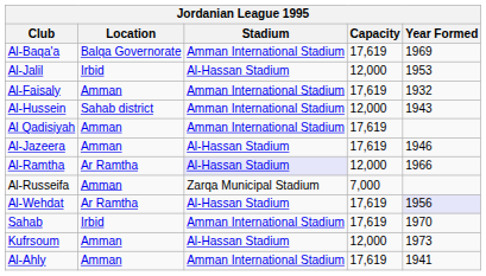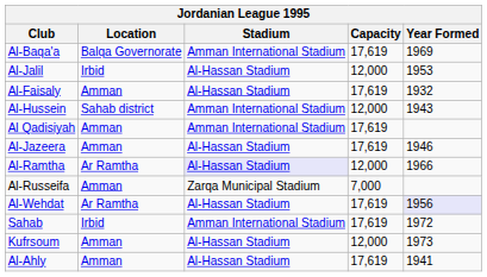 <table class="wikitable">
 <tr>
 <th colspan="5">Jordanian  League 1995</th>
 </tr>
 <tr>
 <th>Club</th>
 <th>Location</th>
 <th>Stadium</th>
 <th>Capacity</th>
 <th>Year Formed</th>
 </tr>
 <tr style="vertical-align:top;">
 <td><a href='#'>Al-Baqa'a</a></td>
 <td><a href='#'>Balqa Governorate</a></td>
 <td><a href='#'>Amman International Stadium</a></td>
 <td>17,619</td>
 <td>1969</td>
 </tr>
 <tr style="vertical-align:top;">
 <td><a href='#'>Al-Jalil</a></td>
 <td><a href='#'>Irbid</a></td>
 <td><a href='#'>Al-Hassan Stadium</a></td>
 <td>12,000</td>
 <td>1953</td>
 </tr>
 <tr style="vertical-align:top;">
 <td><a href='#'>Al-Faisaly</a></td>
 <td><a href='#'>Amman</a></td>
-<td><a href='#'>Amman International Stadium</a></td>
+<td><a href='#'>Al-Hassan Stadium</a></td>
 <td>17,619</td>
 <td>1932</td>
 </tr>
 <tr style="vertical-align:top;">
 <td><a href='#'>Al-Hussein</a></td>
 <td><a href='#'>Sahab district</a></td>
 <td><a href='#'>Amman International Stadium</a></td>
 <td>12,000</td>
 <td>1943</td>
 </tr>
 <tr style="vertical-align:top;">
 <td><a href='#'>Al Qadisiyah</a></td>
 <td><a href='#'>Amman</a></td>
 <td><a href='#'>Amman International Stadium</a></td>
 <td>17,619</td>
 <td></td>
 </tr>
 <tr style="vertical-align:top;">
 <td><a href='#'>Al-Jazeera</a></td>
 <td><a href='#'>Amman</a></td>
 <td><a href='#'>Al-Hassan Stadium</a></td>
 <td>17,619</td>
 <td>1946</td>
 </tr>
 <tr style="vertical-align:top;">
 <td><a href='#'>Al-Ramtha</a></td>
 <td><a href='#'>Ar Ramtha</a></td>
 <td style="background: lavender;"><a href='#'>Al-Hassan Stadium</a></td>
 <td>12,000</td>
 <td>1966</td>
 </tr>
 <tr style="vertical-align:top;">
 <td>Al-Russeifa</td>
 <td><a href='#'>Amman</a></td>
 <td>Zarqa Municipal Stadium</td>
 <td>7,000</td>
 <td></td>
 </tr>
 <tr style="vertical-align:top;">
 <td><a href='#'>Al-Wehdat</a></td>
 <td><a href='#'>Ar Ramtha</a></td>
 <td><a href='#'>Al-Hassan Stadium</a></td>
 <td>17,619</td>
 <td style="background: lavender;">1956</td>
 </tr>
 <tr style="vertical-align:top;">
 <td><a href='#'>Sahab</a></td>
 <td><a href='#'>Irbid</a></td>
 <td><a href='#'>Amman International Stadium</a></td>
 <td>17,619</td>
-<td>1970</td>
+<td>1972</td>
 </tr>
 <tr style="vertical-align:top;">
 <td><a href='#'>Kufrsoum</a></td>
 <td><a href='#'>Amman</a></td>
 <td><a href='#'>Al-Hassan Stadium</a></td>
 <td>12,000</td>
 <td>1973</td>
 </tr>
 <tr style="vertical-align:top;">
 <td><a href='#'>Al-Ahly</a></td>
 <td><a href='#'>Amman</a></td>
-<td><a href='#'>Amman International Stadium</a></td>
+<td><a href='#'>Al-Hassan Stadium</a></td>
 <td>17,619</td>
 <td>1941</td>
 </tr>
 </table>
